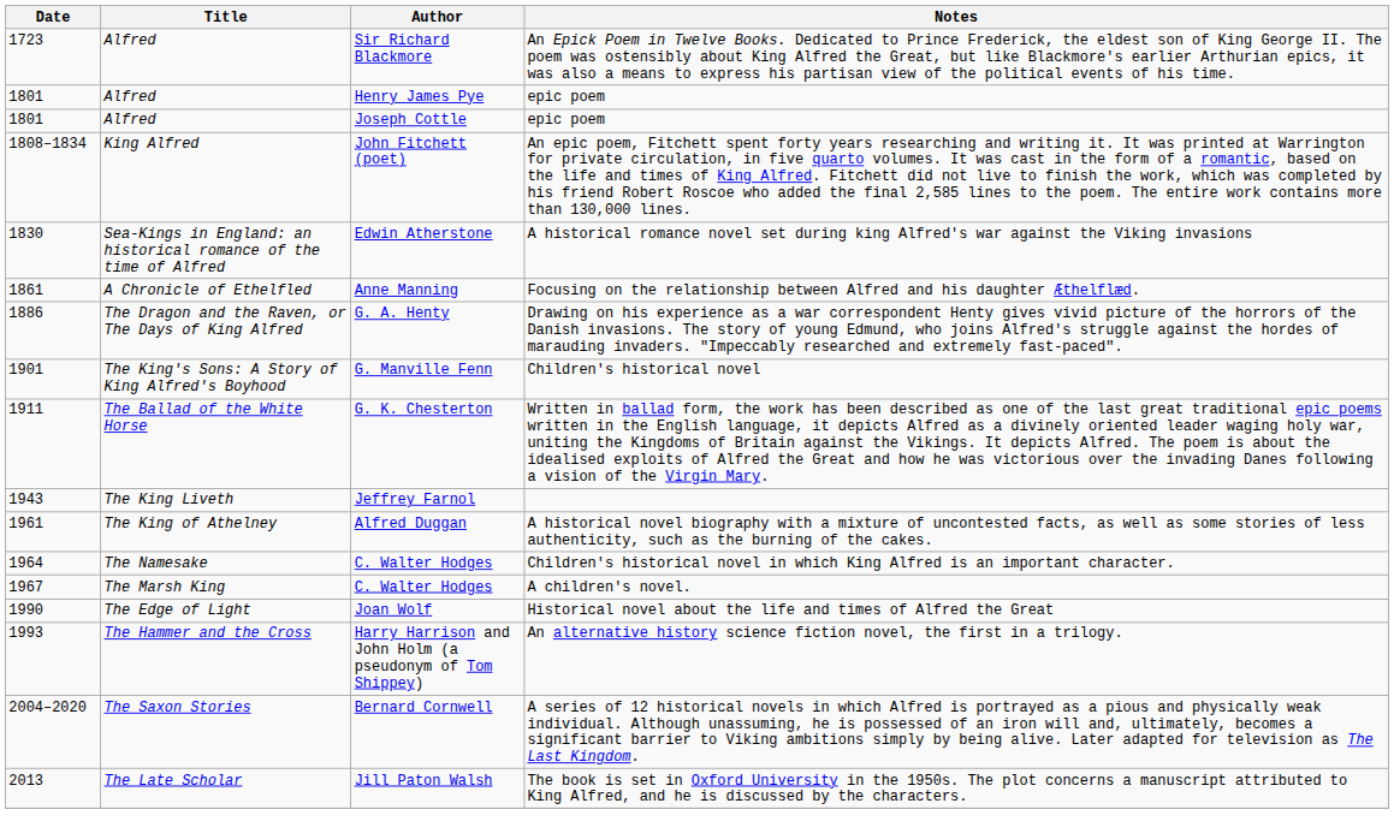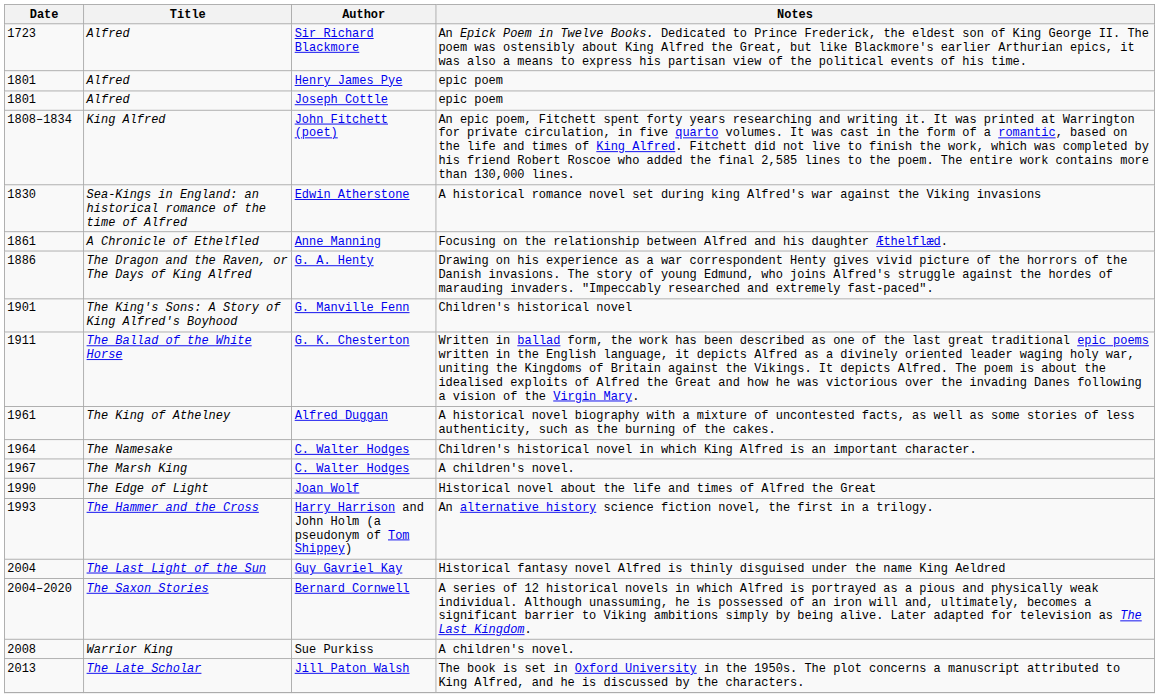 <table class="wikitable sortable">
 <tr>
 <th width=80pt>Date</th>
 <th width=220pt>Title</th>
 <th width=150pt>Author</th>
 <th class=unsortable>Notes</th>
 </tr>
 <tr valign="top">
 <td>1723</td>
 <td><em>Alfred</em></td>
 <td><a href='#'>Sir Richard Blackmore</a></td>
 <td>An <em>Epick Poem in Twelve Books.</em> Dedicated to Prince Frederick, the eldest son of King George II. The poem was ostensibly about King Alfred the Great, but like Blackmore's earlier Arthurian epics, it was also a means to express his partisan view of the political events of his time.</td>
 </tr>
 <tr valign="top">
 <td>1801</td>
 <td><em>Alfred</em></td>
 <td><a href='#'>Henry James Pye</a></td>
 <td>epic poem</td>
 </tr>
 <tr valign="top">
 <td>1801</td>
 <td><em>Alfred</em></td>
 <td><a href='#'>Joseph Cottle</a></td>
 <td>epic poem</td>
 </tr>
 <tr valign="top">
 <td>1808–1834</td>
 <td><em>King Alfred</em></td>
 <td><a href='#'>John Fitchett (poet)</a></td>
 <td>An epic poem, Fitchett spent forty years researching and writing it. It was printed at Warrington for private circulation, in five <a href='#'>quarto</a> volumes. It was cast in the form of a <a href='#'>romantic</a>, based on the  life and times of <a href='#'>King Alfred</a>. Fitchett did not live to finish the work, which was completed by his friend  Robert Roscoe who added the final 2,585 lines to the poem. The entire work contains more than 130,000 lines.</td>
 </tr>
 <tr valign="top">
 <td>1830</td>
 <td><em>Sea-Kings in England: an historical romance of the time of Alfred</em></td>
 <td><a href='#'>Edwin Atherstone</a></td>
 <td>A historical romance novel set during king Alfred's war against the Viking invasions</td>
 </tr>
 <tr valign="top">
 <td>1861</td>
 <td><em>A Chronicle of Ethelfled</em></td>
 <td><a href='#'>Anne Manning</a></td>
 <td>Focusing on the relationship between Alfred and his daughter <a href='#'>Æthelflæd</a>.</td>
 </tr>
 <tr valign="top">
 <td>1886</td>
 <td><em>The Dragon and the Raven, or The Days of King Alfred</em></td>
 <td><a href='#'>G. A. Henty</a></td>
 <td>Drawing on his experience as a war correspondent Henty gives vivid picture of the horrors of the Danish invasions. The story of young Edmund, who joins Alfred's struggle against the hordes of marauding invaders. "Impeccably researched and extremely fast-paced".</td>
 </tr>
 <tr valign="top">
 <td>1901</td>
 <td><em>The King's Sons: A Story of King Alfred's Boyhood</em></td>
 <td><a href='#'>G. Manville Fenn</a></td>
 <td>Children's historical novel</td>
 </tr>
 <tr valign="top">
 <td>1911</td>
 <td><em><a href='#'>The Ballad of the White Horse</a></em></td>
 <td><a href='#'>G. K. Chesterton</a></td>
 <td>Written in <a href='#'>ballad</a> form, the work has been described as one of the last great traditional <a href='#'>epic poems</a> written in the English language, it depicts Alfred as a divinely oriented leader waging holy war, uniting the Kingdoms of Britain against the Vikings. It depicts Alfred. The poem is about the idealised exploits of Alfred the Great and how he was victorious over the invading Danes following a vision of the <a href='#'>Virgin Mary</a>.</td>
 </tr>
 <tr valign="top">
-<td>1943</td>
-<td><em>The King Liveth</em></td>
-<td><a href='#'>Jeffrey Farnol</a></td>
-<td></td>
-</tr>
-<tr valign="top">
 <td>1961</td>
 <td><em>The King of Athelney</em></td>
 <td><a href='#'>Alfred Duggan</a></td>
 <td>A historical novel biography with a mixture of uncontested facts, as well as some stories of less authenticity, such as the burning of the cakes.</td>
 </tr>
 <tr valign="top">
 <td>1964</td>
 <td><em>The Namesake</em></td>
 <td><a href='#'>C. Walter Hodges</a></td>
 <td>Children's historical novel in which King Alfred is an important character.</td>
 </tr>
 <tr valign="top">
 <td>1967</td>
 <td><em>The Marsh King</em></td>
 <td><a href='#'>C. Walter Hodges</a></td>
 <td>A children's novel.</td>
 </tr>
 <tr valign="top">
 <td>1990</td>
 <td><em>The Edge of Light</em></td>
 <td><a href='#'>Joan Wolf</a></td>
 <td>Historical novel about the life and times of Alfred the Great</td>
 </tr>
 <tr valign="top">
 <td>1993</td>
 <td><em><a href='#'>The Hammer and the Cross</a></em></td>
 <td><a href='#'>Harry Harrison</a> and John Holm (a pseudonym of <a href='#'>Tom Shippey</a>)</td>
 <td>An <a href='#'>alternative history</a> science fiction novel, the first in a trilogy.</td>
 </tr>
 <tr valign="top">
+<td>2004</td>
+<td><em><a href='#'>The Last Light of the Sun</a></em></td>
+<td><a href='#'>Guy Gavriel Kay</a></td>
+<td>Historical fantasy novel Alfred is thinly disguised under the name King Aeldred</td>
+</tr>
+<tr valign="top">
 <td>2004–2020</td>
 <td><em><a href='#'>The Saxon Stories</a></em></td>
 <td><a href='#'>Bernard Cornwell</a></td>
 <td>A series of 12 historical novels in which Alfred is portrayed as a pious and physically weak individual. Although unassuming, he is possessed of an iron will and, ultimately, becomes a significant barrier to Viking ambitions simply by being alive. Later adapted for television as <em><a href='#'>The Last Kingdom</a></em>.</td>
+</tr>
+<tr>
+<td>2008</td>
+<td><em>Warrior King</em></td>
+<td>Sue Purkiss</td>
+<td>A children's novel.</td>
 </tr>
 <tr valign="top">
 <td>2013</td>
 <td><em><a href='#'>The Late Scholar</a></em></td>
 <td><a href='#'>Jill Paton Walsh</a></td>
 <td>The book is set in <a href='#'>Oxford University</a> in the 1950s. The plot concerns a manuscript attributed to King Alfred, and he is discussed by the characters.</td>
 </tr>
 <tr valign="top">
 </tr>
 </table>
